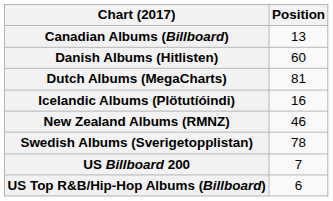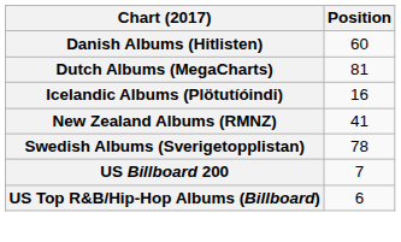 <table class="wikitable sortable plainrowheaders" style="text-align:center">
 <tr>
 <th scope="col">Chart (2017)</th>
 <th scope="col">Position</th>
-</tr>
-<tr>
-<th scope="row">Canadian Albums (<em>Billboard</em>)</th>
-<td>13</td>
 </tr>
 <tr>
 <th scope="row">Danish Albums (Hitlisten)</th>
 <td>60</td>
 </tr>
 <tr>
 <th scope="row">Dutch Albums (MegaCharts)</th>
 <td>81</td>
 </tr>
 <tr>
 <th scope="row">Icelandic Albums (Plötutíóindi)</th>
 <td>16</td>
 </tr>
 <tr>
 <th scope="row">New Zealand Albums (RMNZ)</th>
-<td>46</td>
+<td>41</td>
 </tr>
 <tr>
 <th scope="row">Swedish Albums (Sverigetopplistan)</th>
 <td>78</td>
 </tr>
 <tr>
 <th scope="row">US <em>Billboard</em> 200</th>
 <td>7</td>
 </tr>
 <tr>
 <th scope="row">US Top R&B/Hip-Hop Albums (<em>Billboard</em>)</th>
 <td>6</td>
 </tr>
 </table>
